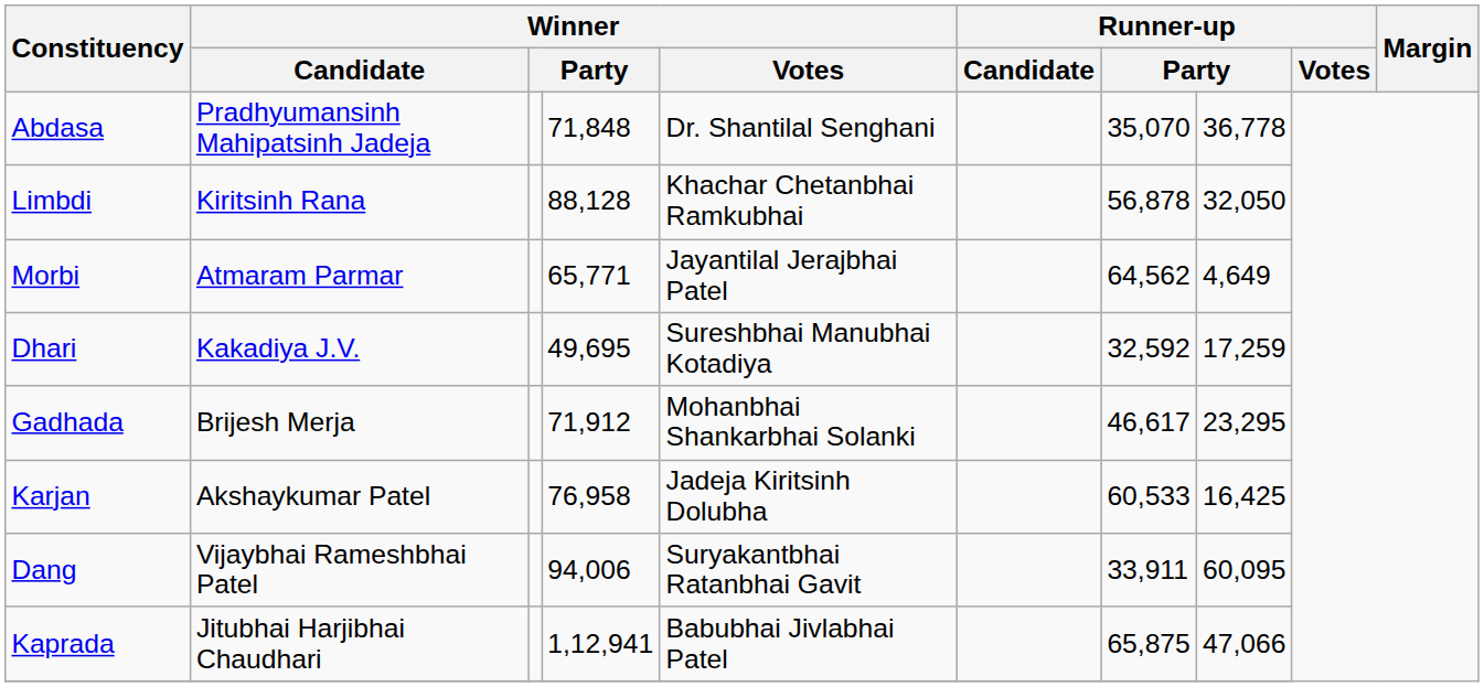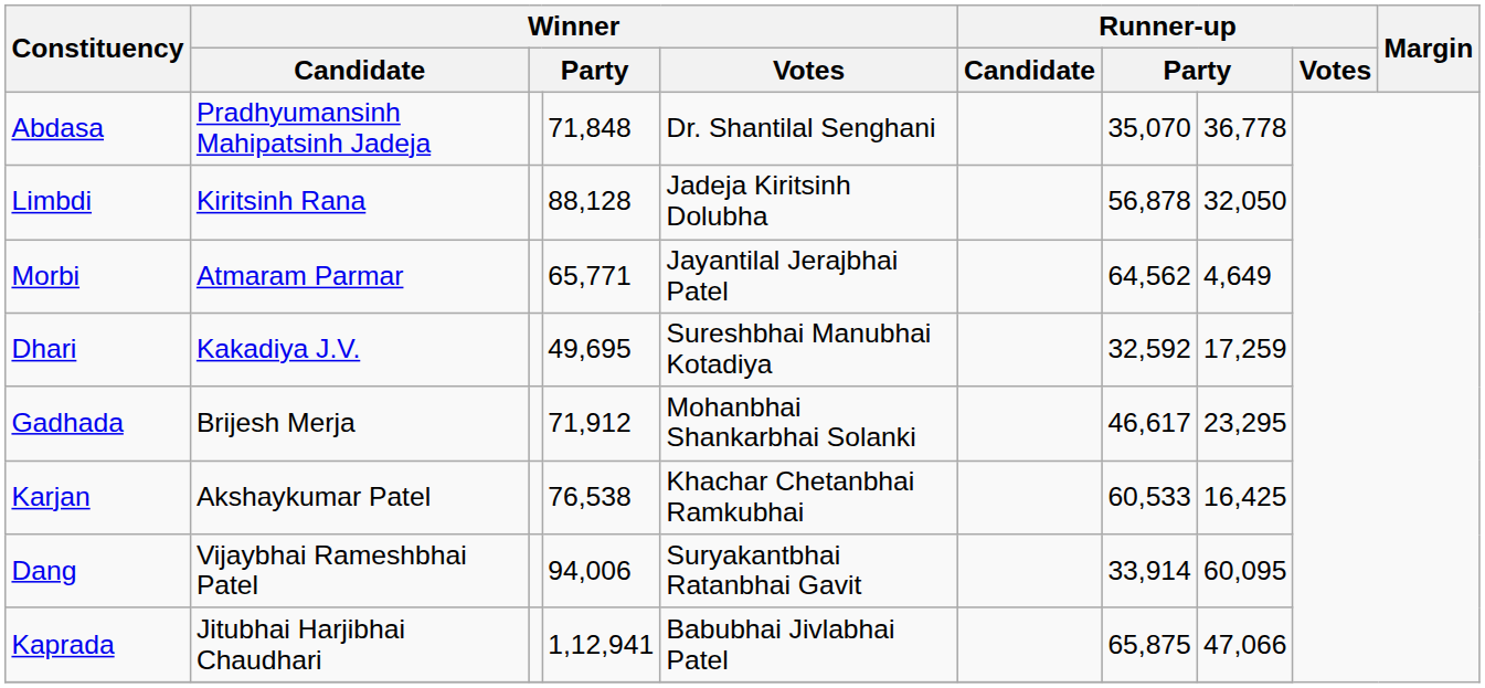 <table class="wikitable sortable">
 <tr>
 <th rowspan="2">Constituency</th>
 <th colspan="4">Winner</th>
 <th colspan="4">Runner-up</th>
 <th rowspan="2">Margin</th>
 </tr>
 <tr>
 <th>Candidate</th>
 <th colspan="2">Party</th>
 <th>Votes</th>
 <th>Candidate</th>
 <th colspan="2">Party</th>
 <th>Votes</th>
 </tr>
 <tr>
 <td><a href='#'>Abdasa</a></td>
 <td><a href='#'>Pradhyumansinh Mahipatsinh Jadeja</a></td>
 <td></td>
 <td>71,848</td>
 <td>Dr. Shantilal Senghani</td>
 <td></td>
 <td>35,070</td>
 <td>36,778</td>
 </tr>
 <tr>
 <td><a href='#'>Limbdi</a></td>
 <td><a href='#'>Kiritsinh Rana</a></td>
 <td></td>
 <td>88,128</td>
-<td>Khachar Chetanbhai Ramkubhai</td>
+<td>Jadeja Kiritsinh Dolubha</td>
 <td></td>
 <td>56,878</td>
 <td>32,050</td>
 </tr>
 <tr>
 <td><a href='#'>Morbi</a></td>
 <td><a href='#'>Atmaram Parmar</a></td>
 <td></td>
 <td>65,771</td>
 <td>Jayantilal Jerajbhai Patel</td>
 <td></td>
 <td>64,562</td>
 <td>4,649</td>
 </tr>
 <tr>
 <td><a href='#'>Dhari</a></td>
 <td><a href='#'>Kakadiya J.V.</a></td>
 <td></td>
 <td>49,695</td>
 <td>Sureshbhai Manubhai Kotadiya</td>
 <td></td>
 <td>32,592</td>
 <td>17,259</td>
 </tr>
 <tr>
 <td><a href='#'>Gadhada</a></td>
 <td>Brijesh Merja</td>
 <td></td>
 <td>71,912</td>
 <td>Mohanbhai Shankarbhai Solanki</td>
 <td></td>
 <td>46,617</td>
 <td>23,295</td>
 </tr>
 <tr>
 <td><a href='#'>Karjan</a></td>
 <td>Akshaykumar Patel</td>
 <td></td>
-<td>76,958</td>
-<td>Jadeja Kiritsinh Dolubha</td>
+<td>76,538</td>
+<td>Khachar Chetanbhai Ramkubhai</td>
 <td></td>
 <td>60,533</td>
 <td>16,425</td>
 </tr>
 <tr>
 <td><a href='#'>Dang</a></td>
 <td>Vijaybhai Rameshbhai Patel</td>
 <td></td>
 <td>94,006</td>
 <td>Suryakantbhai Ratanbhai Gavit</td>
 <td></td>
-<td>33,911</td>
+<td>33,914</td>
 <td>60,095</td>
 </tr>
 <tr>
 <td><a href='#'>Kaprada</a></td>
 <td>Jitubhai Harjibhai Chaudhari</td>
 <td></td>
 <td>1,12,941</td>
 <td>Babubhai Jivlabhai Patel</td>
 <td></td>
 <td>65,875</td>
 <td>47,066</td>
 </tr>
 <tr>
 </tr>
 </table>
